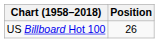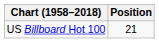 <table class="wikitable">
 <tr>
 <th>Chart (1958–2018)</th>
 <th>Position</th>
 </tr>
 <tr>
 <td>US <a href='#'><em>Billboard</em> Hot 100</a></td>
-<td align="center">26</td>
+<td align="center">21</td>
 </tr>
 </table>
